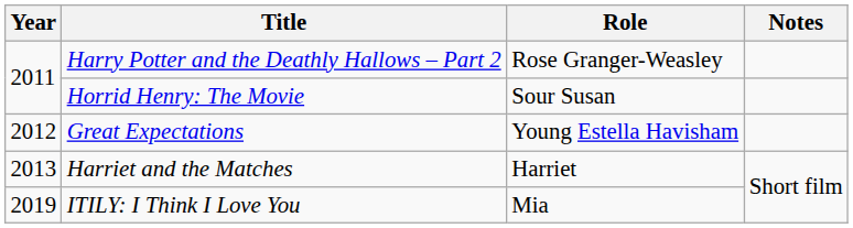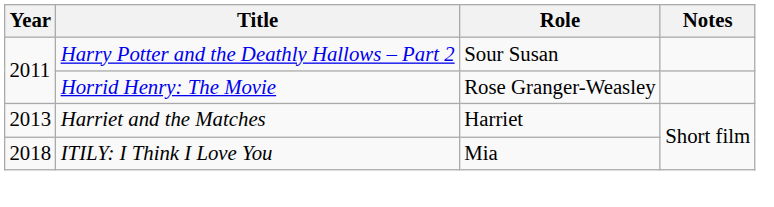 <table class="wikitable">
 <tr>
 <th>Year</th>
 <th>Title</th>
 <th>Role</th>
 <th>Notes</th>
 </tr>
 <tr>
 <td rowspan=2>2011</td>
 <td><em><a href='#'>Harry Potter and the Deathly Hallows – Part 2</a></em></td>
-<td>Rose Granger-Weasley</td>
+<td>Sour Susan</td>
 <td></td>
 </tr>
 <tr>
 <td><em><a href='#'>Horrid Henry: The Movie</a></em></td>
-<td>Sour Susan</td>
-<td></td>
-</tr>
-<tr>
-<td>2012</td>
-<td><em><a href='#'>Great Expectations</a></em></td>
-<td>Young <a href='#'>Estella Havisham</a></td>
+<td>Rose Granger-Weasley</td>
 <td></td>
 </tr>
 <tr>
 <td>2013</td>
 <td><em>Harriet and the Matches</em></td>
 <td>Harriet</td>
 <td rowspan="2">Short film</td>
 </tr>
 <tr>
-<td>2019</td>
+<td>2018</td>
 <td><em>ITILY: I Think I Love You</em></td>
 <td>Mia</td>
 </tr>
 </table>
